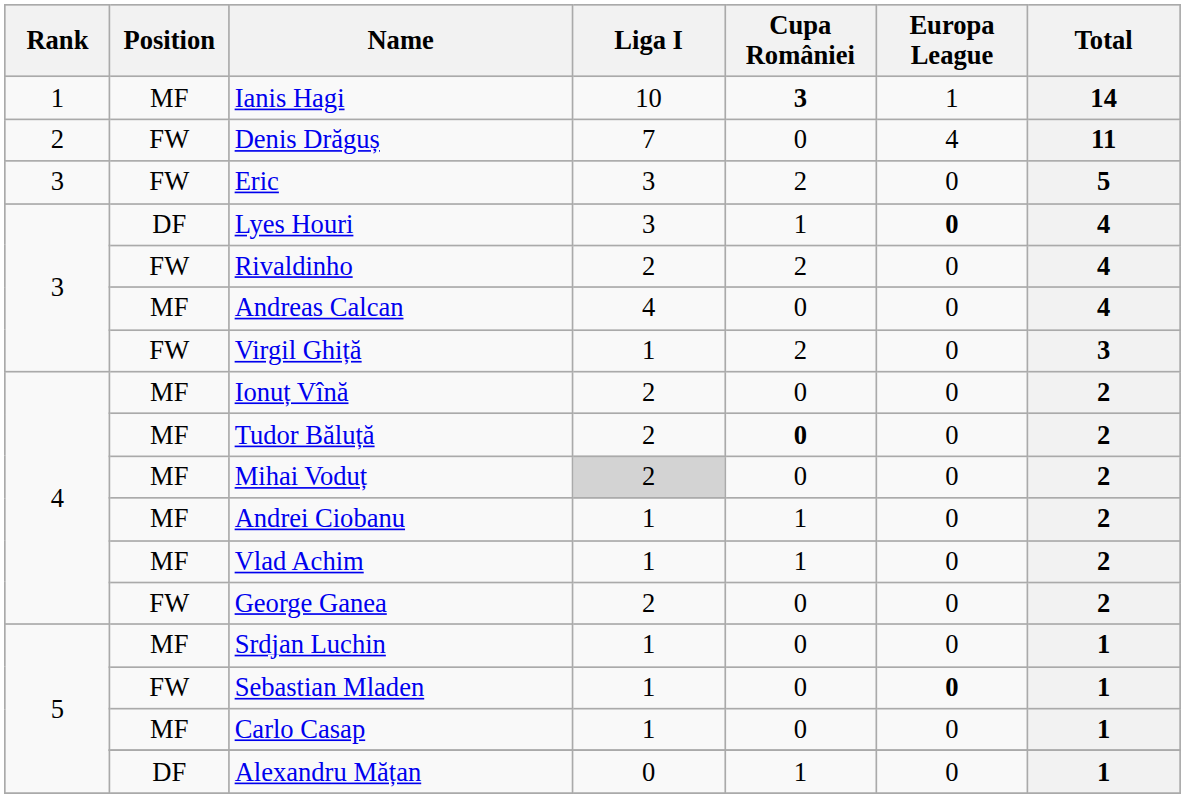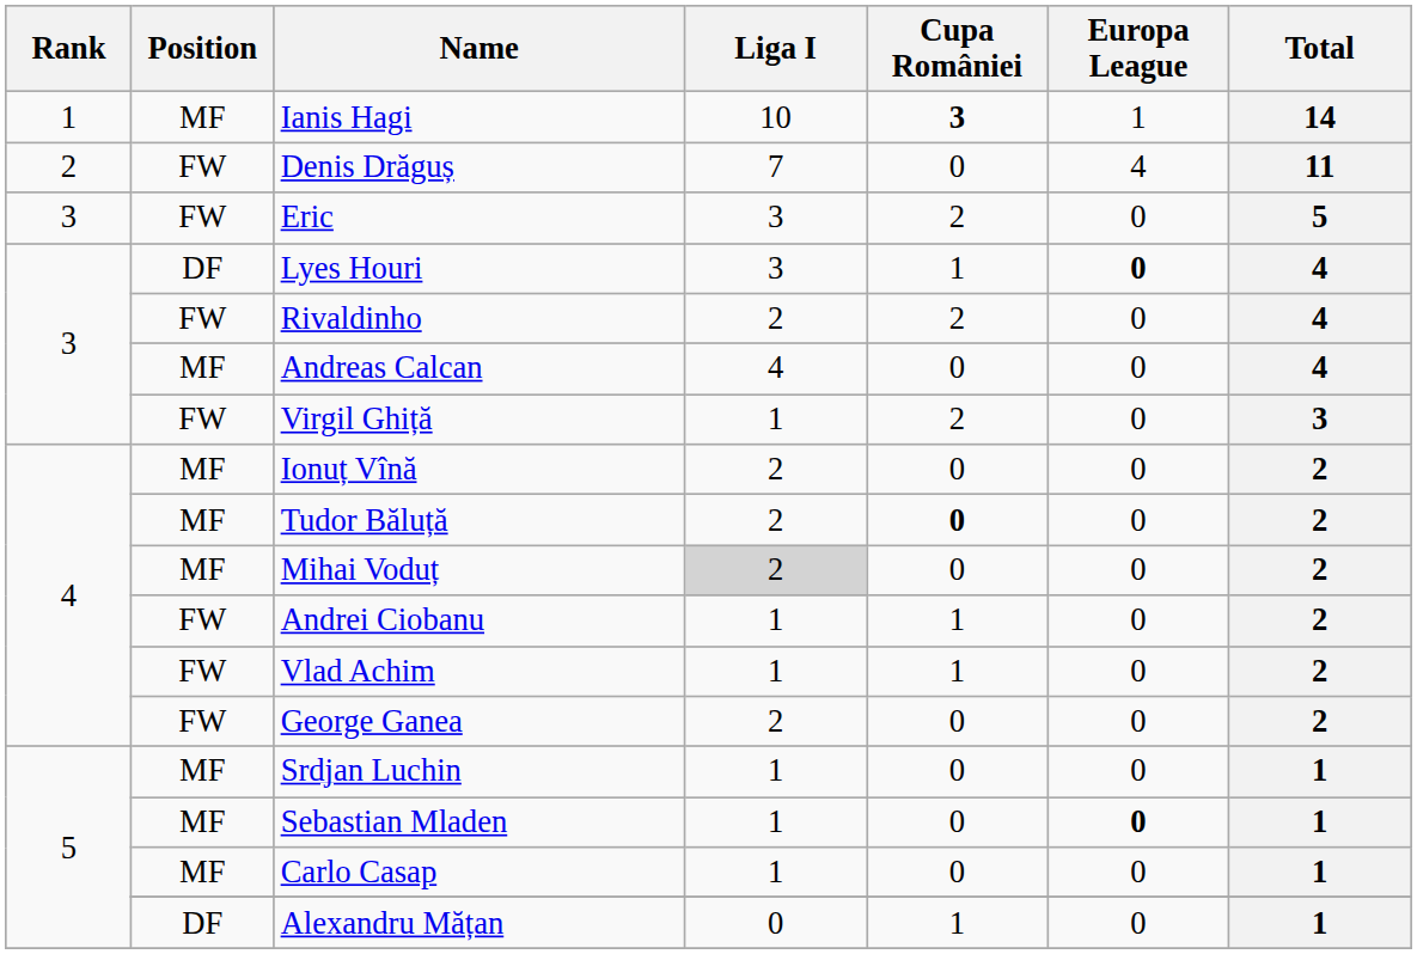 <table class="wikitable" style="text-align:center;">
 <tr>
 <th style="width:56px;">Rank</th>
 <th style="width:64px;">Position</th>
 <th style="width:200px;">Name</th>
 <th style="width:84px;">Liga I</th>
 <th style="width:84px;">Cupa României</th>
 <th style="width:84px;">Europa League</th>
 <th style="width:84px;">Total</th>
 </tr>
 <tr>
 <td>1</td>
 <td>MF</td>
 <td align=left> <a href='#'>Ianis Hagi</a></td>
 <td>10</td>
 <td><strong>3</strong></td>
 <td>1</td>
 <th>14</th>
 </tr>
 <tr>
 <td>2</td>
 <td>FW</td>
 <td align=left> <a href='#'>Denis Drăguș</a></td>
 <td>7</td>
 <td>0</td>
 <td>4</td>
 <th>11</th>
 </tr>
 <tr>
 <td>3</td>
 <td>FW</td>
 <td align=left> <a href='#'>Eric</a></td>
 <td>3</td>
 <td>2</td>
 <td>0</td>
 <th>5</th>
 </tr>
 <tr>
 <td rowspan="4">3</td>
 <td>DF</td>
 <td align=left> <a href='#'>Lyes Houri</a></td>
 <td>3</td>
 <td>1</td>
 <td><strong>0</strong></td>
 <th>4</th>
 </tr>
 <tr>
 <td>FW</td>
 <td align=left> <a href='#'>Rivaldinho</a></td>
 <td>2</td>
 <td>2</td>
 <td>0</td>
 <th>4</th>
 </tr>
 <tr>
 <td>MF</td>
 <td align=left> <a href='#'>Andreas Calcan</a></td>
 <td>4</td>
 <td>0</td>
 <td>0</td>
 <th>4</th>
 </tr>
 <tr>
 <td>FW</td>
 <td align=left> <a href='#'>Virgil Ghiță</a></td>
 <td>1</td>
 <td>2</td>
 <td>0</td>
 <th>3</th>
 </tr>
 <tr>
 <td rowspan="6">4</td>
 <td>MF</td>
 <td align=left> <a href='#'>Ionuț Vînă</a></td>
 <td>2</td>
 <td>0</td>
 <td>0</td>
 <th>2</th>
 </tr>
 <tr>
 <td>MF</td>
 <td align=left> <a href='#'>Tudor Băluță</a></td>
 <td>2</td>
 <td><strong>0</strong></td>
 <td>0</td>
 <th>2</th>
 </tr>
 <tr>
 <td>MF</td>
 <td align=left> <a href='#'>Mihai Voduț</a></td>
 <td style="background: lightgrey;">2</td>
 <td>0</td>
 <td>0</td>
 <th>2</th>
 </tr>
 <tr>
-<td>MF</td>
+<td>FW</td>
 <td align=left> <a href='#'>Andrei Ciobanu</a></td>
 <td>1</td>
 <td>1</td>
 <td>0</td>
 <th>2</th>
 </tr>
 <tr>
-<td>MF</td>
+<td>FW</td>
 <td align=left> <a href='#'>Vlad Achim</a></td>
 <td>1</td>
 <td>1</td>
 <td>0</td>
 <th>2</th>
 </tr>
 <tr>
 <td>FW</td>
 <td align=left> <a href='#'>George Ganea</a></td>
 <td>2</td>
 <td>0</td>
 <td>0</td>
 <th>2</th>
 </tr>
 <tr>
 <td rowspan="5">5</td>
 <td>MF</td>
 <td align=left> <a href='#'>Srdjan Luchin</a></td>
 <td>1</td>
 <td>0</td>
 <td>0</td>
 <th>1</th>
 </tr>
 <tr>
-<td>FW</td>
+<td>MF</td>
 <td align=left> <a href='#'>Sebastian Mladen</a></td>
 <td>1</td>
 <td>0</td>
 <td><strong>0</strong></td>
 <th>1</th>
 </tr>
 <tr>
 <td>MF</td>
 <td align=left> <a href='#'>Carlo Casap</a></td>
 <td>1</td>
 <td>0</td>
 <td>0</td>
 <th>1</th>
 </tr>
 <tr>
 </tr>
 <tr>
 <td>DF</td>
 <td align=left> <a href='#'>Alexandru Mățan</a></td>
 <td>0</td>
 <td>1</td>
 <td>0</td>
 <th>1</th>
 </tr>
 <tr>
 </tr>
 </table>
